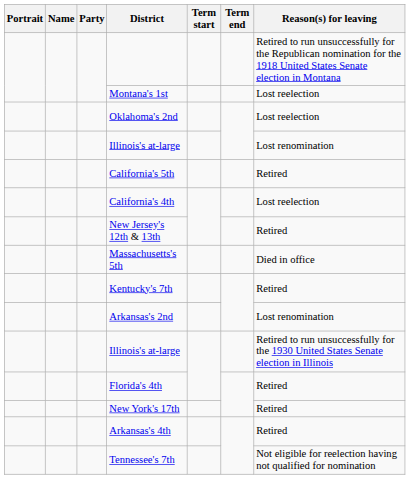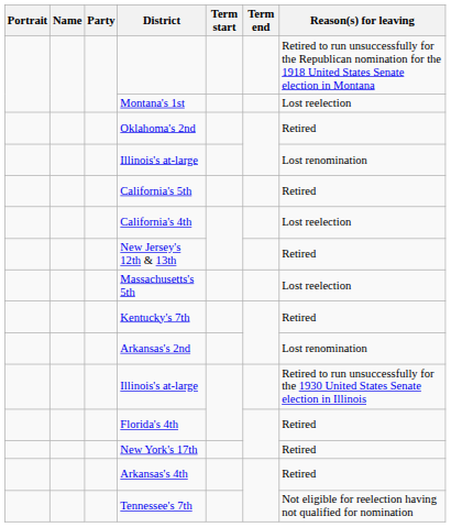 <table class="wikitable sortable">
 <tr>
 <th>Portrait</th>
 <th>Name<br></th>
 <th>Party</th>
 <th>District</th>
 <th>Term start</th>
 <th>Term end</th>
 <th>Reason(s) for leaving</th>
 </tr>
 <tr>
 <td rowspan=2></td>
 <td rowspan=2><br><br></td>
 <td rowspan=2 ></td>
 <td></td>
 <td></td>
 <td></td>
 <td>Retired to run unsuccessfully for the Republican nomination for the <a href='#'>1918 United States Senate election in Montana</a></td>
 </tr>
 <tr>
 <td><a href='#'>Montana's 1st</a></td>
 <td></td>
 <td></td>
 <td>Lost reelection</td>
 </tr>
 <tr>
 <td></td>
 <td><br><br></td>
 <td></td>
 <td><a href='#'>Oklahoma's 2nd</a></td>
 <td></td>
 <td rowspan=2></td>
-<td>Lost reelection</td>
+<td>Retired</td>
 </tr>
 <tr>
 <td></td>
 <td><br><br></td>
 <td></td>
 <td><a href='#'>Illinois's at-large</a></td>
 <td></td>
 <td>Lost renomination</td>
 </tr>
 <tr>
 <td></td>
 <td><br><br></td>
 <td></td>
 <td><a href='#'>California's 5th</a></td>
 <td></td>
 <td></td>
 <td>Retired</td>
 </tr>
 <tr>
 <td></td>
 <td><br><br></td>
 <td></td>
 <td><a href='#'>California's 4th</a></td>
 <td rowspan=2></td>
 <td></td>
 <td>Lost reelection</td>
 </tr>
 <tr>
 <td></td>
 <td><br><br></td>
 <td></td>
 <td><a href='#'>New Jersey's 12th</a> & <a href='#'>13th</a></td>
 <td></td>
 <td>Retired</td>
 </tr>
 <tr>
 <td></td>
 <td><br><br></td>
 <td></td>
 <td><a href='#'>Massachusetts's 5th</a></td>
 <td></td>
 <td></td>
-<td>Died in office</td>
+<td>Lost reelection</td>
 </tr>
 <tr>
 <td></td>
 <td><br><br></td>
 <td></td>
 <td><a href='#'>Kentucky's 7th</a></td>
 <td></td>
 <td rowspan=2></td>
 <td>Retired</td>
 </tr>
 <tr>
 <td></td>
 <td><br><br></td>
 <td></td>
 <td><a href='#'>Arkansas's 2nd</a></td>
 <td></td>
 <td>Lost renomination</td>
 </tr>
 <tr>
 <td></td>
 <td><br><br></td>
 <td></td>
 <td><a href='#'>Illinois's at-large</a></td>
 <td rowspan=2></td>
 <td></td>
 <td>Retired to run unsuccessfully for the <a href='#'>1930 United States Senate election in Illinois</a></td>
 </tr>
 <tr>
 <td></td>
 <td><br><br></td>
 <td></td>
 <td><a href='#'>Florida's 4th</a></td>
 <td rowspan=2></td>
 <td>Retired</td>
 </tr>
 <tr>
 <td></td>
 <td><br></td>
 <td></td>
 <td><a href='#'>New York's 17th</a></td>
 <td></td>
 <td>Retired</td>
 </tr>
 <tr>
 <td></td>
 <td><br><br></td>
 <td></td>
 <td><a href='#'>Arkansas's 4th</a></td>
 <td></td>
 <td rowspan=2></td>
 <td>Retired</td>
 </tr>
 <tr>
 <td></td>
 <td><br><br></td>
 <td></td>
 <td><a href='#'>Tennessee's 7th</a></td>
 <td></td>
 <td>Not eligible for reelection having not qualified for nomination</td>
 </tr>
 </table>
